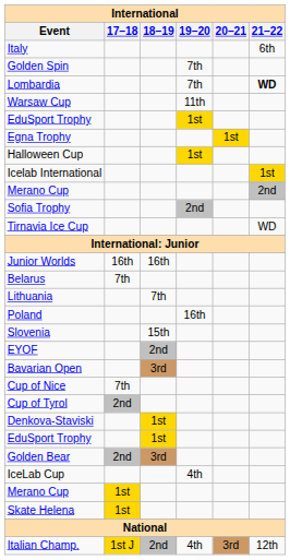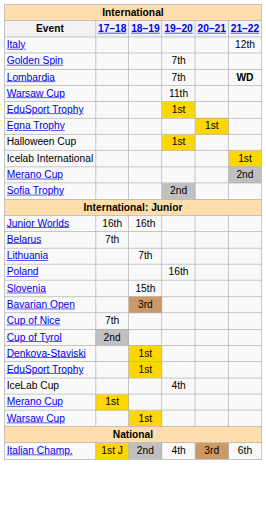 <table class="wikitable" style="text-align:center">
 <tr>
 <th colspan="6" style="background-color: #ffdead; " align="center">International</th>
 </tr>
 <tr>
 <th>Event</th>
 <th><a href='#'>17–18</a></th>
 <th><a href='#'>18–19</a></th>
 <th><a href='#'>19–20</a></th>
 <th><a href='#'>20–21</a></th>
 <th><a href='#'>21–22</a></th>
 </tr>
 <tr>
 <td align=left> <a href='#'>Italy</a></td>
 <td></td>
 <td></td>
 <td></td>
 <td></td>
-<td>6th</td>
+<td>12th</td>
 </tr>
 <tr>
 <td align=left> <a href='#'>Golden Spin</a></td>
 <td></td>
 <td></td>
 <td>7th</td>
 <td></td>
 <td></td>
 </tr>
 <tr>
 <td align=left> <a href='#'>Lombardia</a></td>
 <td></td>
 <td></td>
 <td>7th</td>
 <td></td>
 <td><strong>WD</strong></td>
 </tr>
 <tr>
 <td align=left> <a href='#'>Warsaw Cup</a></td>
 <td></td>
 <td></td>
 <td>11th</td>
 <td></td>
 <td></td>
 </tr>
 <tr>
 <td align=left><a href='#'>EduSport Trophy</a></td>
 <td></td>
 <td></td>
 <td bgcolor=gold>1st</td>
 <td></td>
 <td></td>
 </tr>
 <tr>
 <td align=left><a href='#'>Egna Trophy</a></td>
 <td></td>
 <td></td>
 <td></td>
 <td bgcolor=gold>1st</td>
 <td></td>
 </tr>
 <tr>
 <td align=left>Halloween Cup</td>
 <td></td>
 <td></td>
 <td bgcolor=gold>1st</td>
 <td></td>
 <td></td>
 </tr>
 <tr>
 <td align=left>Icelab International</td>
 <td></td>
 <td></td>
 <td></td>
 <td></td>
 <td bgcolor=gold>1st</td>
 </tr>
 <tr>
 <td align=left><a href='#'>Merano Cup</a></td>
 <td></td>
 <td></td>
 <td></td>
 <td></td>
 <td bgcolor=silver>2nd</td>
 </tr>
 <tr>
 <td align=left><a href='#'>Sofia Trophy</a></td>
 <td></td>
 <td></td>
 <td bgcolor=silver>2nd</td>
 <td></td>
 <td></td>
 </tr>
 <tr>
-<td align=left><a href='#'>Tirnavia Ice Cup</a></td>
-<td></td>
-<td></td>
-<td></td>
-<td></td>
-<td>WD</td>
-</tr>
-<tr>
 <th colspan="6" style="background-color: #ffdead; " align="center">International: Junior</th>
 </tr>
 <tr>
 <td align=left><a href='#'>Junior Worlds</a></td>
 <td>16th</td>
 <td>16th</td>
 <td></td>
 <td></td>
 <td></td>
 </tr>
 <tr>
 <td align=left> <a href='#'>Belarus</a></td>
 <td>7th</td>
 <td></td>
 <td></td>
 <td></td>
 <td></td>
 </tr>
 <tr>
 <td align=left> <a href='#'>Lithuania</a></td>
 <td></td>
 <td>7th</td>
 <td></td>
 <td></td>
 <td></td>
 </tr>
 <tr>
 <td align=left> <a href='#'>Poland</a></td>
 <td></td>
 <td></td>
 <td>16th</td>
 <td></td>
 <td></td>
 </tr>
 <tr>
 <td align=left> <a href='#'>Slovenia</a></td>
 <td></td>
 <td>15th</td>
-<td></td>
-<td></td>
-<td></td>
-</tr>
-<tr>
-<td align=left><a href='#'>EYOF</a></td>
-<td></td>
-<td bgcolor=silver>2nd</td>
 <td></td>
 <td></td>
 <td></td>
 </tr>
 <tr>
 <td align=left><a href='#'>Bavarian Open</a></td>
 <td></td>
 <td bgcolor=cc9966>3rd</td>
 <td></td>
 <td></td>
 <td></td>
 </tr>
 <tr>
 <td align=left><a href='#'>Cup of Nice</a></td>
 <td>7th</td>
 <td></td>
 <td></td>
 <td></td>
 <td></td>
 </tr>
 <tr>
 <td align=left><a href='#'>Cup of Tyrol</a></td>
 <td bgcolor="silver">2nd</td>
 <td></td>
 <td></td>
 <td></td>
 <td></td>
 </tr>
 <tr>
 <td align=left><a href='#'>Denkova-Staviski</a></td>
 <td></td>
 <td bgcolor=gold>1st</td>
 <td></td>
 <td></td>
 <td></td>
 </tr>
 <tr>
 <td align=left><a href='#'>EduSport Trophy</a></td>
 <td></td>
 <td bgcolor=gold>1st</td>
 <td></td>
 <td></td>
 <td></td>
 </tr>
 <tr>
-<td align=left><a href='#'>Golden Bear</a></td>
-<td bgcolor="silver">2nd</td>
-<td bgcolor=cc9966>3rd</td>
-<td></td>
-<td></td>
-<td></td>
-</tr>
-<tr>
 <td align=left>IceLab Cup</td>
 <td></td>
 <td></td>
 <td>4th</td>
 <td></td>
 <td></td>
 </tr>
 <tr>
 <td align=left><a href='#'>Merano Cup</a></td>
 <td bgcolor="gold">1st</td>
 <td></td>
 <td></td>
 <td></td>
 <td></td>
 </tr>
 <tr>
-<td align=left><a href='#'>Skate Helena</a></td>
-<td bgcolor="gold">1st</td>
+<td align=left><a href='#'>Warsaw Cup</a></td>
 <td></td>
+<td bgcolor=gold>1st</td>
 <td></td>
 <td></td>
 <td></td>
 </tr>
 <tr>
 <th colspan="6" style="background-color: #ffdead; " align="center">National</th>
 </tr>
 <tr>
 <td align="left"><a href='#'>Italian Champ.</a></td>
 <td bgcolor="gold">1st J</td>
 <td bgcolor="silver">2nd</td>
 <td>4th</td>
 <td bgcolor="cc9966">3rd</td>
-<td>12th</td>
+<td>6th</td>
 </tr>
 </table>
